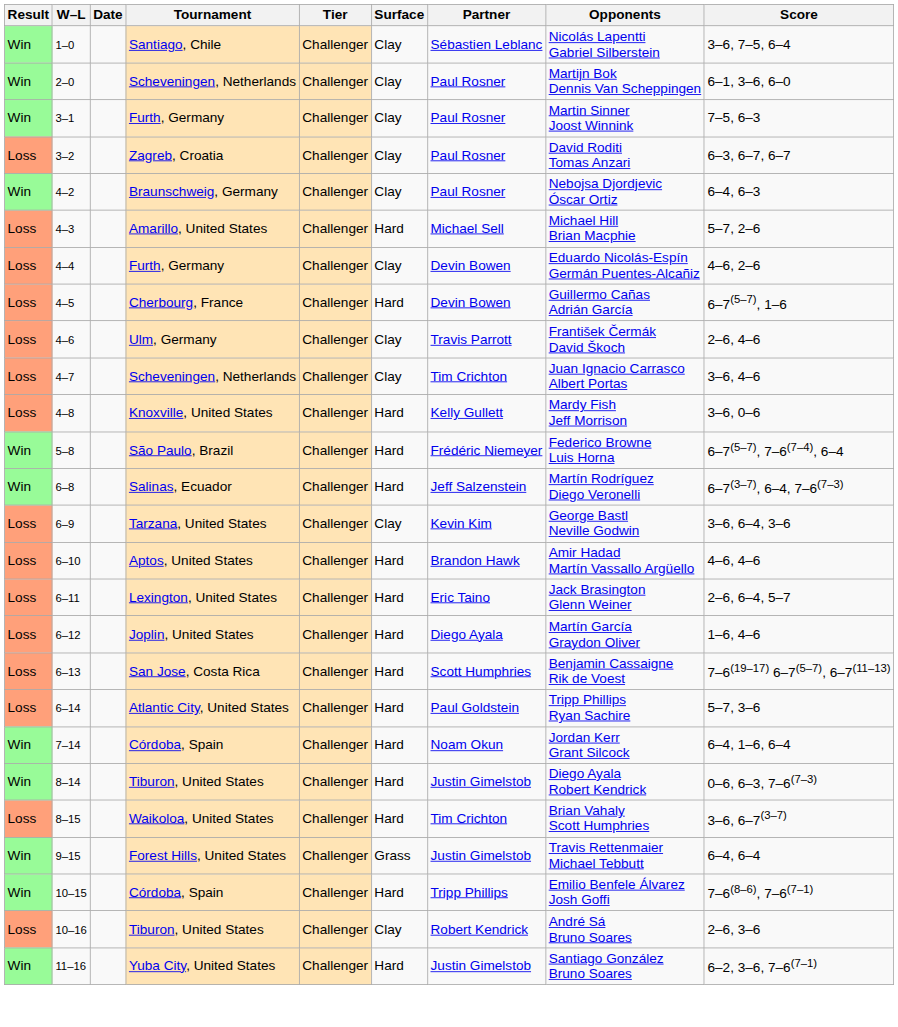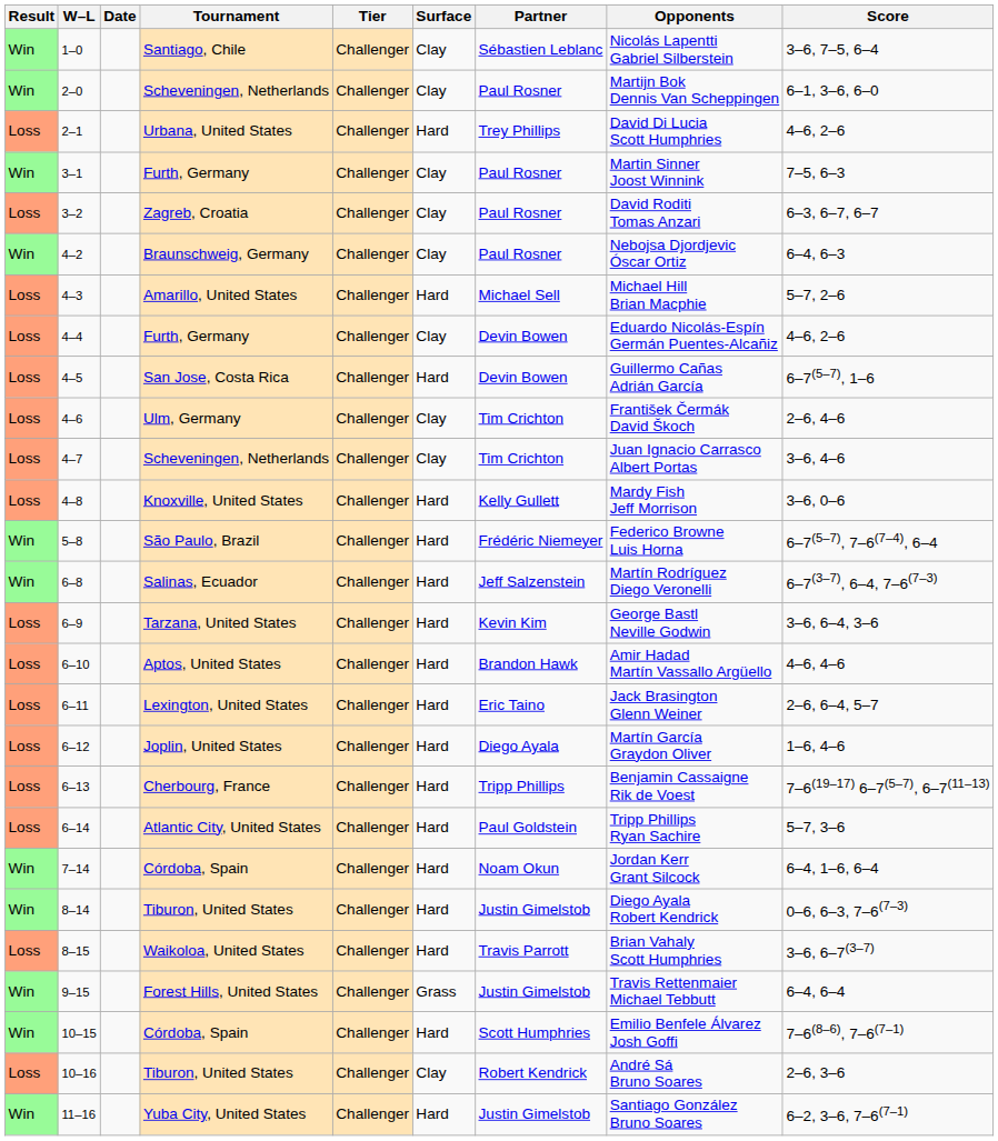 <table class="sortable wikitable">
 <tr>
 <th>Result</th>
 <th class="unsortable">W–L</th>
 <th>Date</th>
 <th>Tournament</th>
 <th>Tier</th>
 <th>Surface</th>
 <th>Partner</th>
 <th>Opponents</th>
 <th class="unsortable">Score</th>
 </tr>
 <tr>
 <td style="background:#98fb98;">Win</td>
 <td><small>1–0</small></td>
 <td></td>
 <td style="background:moccasin;"><a href='#'>Santiago</a>, Chile</td>
 <td style="background:moccasin;">Challenger</td>
 <td>Clay</td>
 <td> <a href='#'>Sébastien Leblanc</a></td>
 <td> <a href='#'>Nicolás Lapentti</a> <br>  <a href='#'>Gabriel Silberstein</a></td>
 <td>3–6, 7–5, 6–4</td>
 </tr>
 <tr>
 <td style="background:#98fb98;">Win</td>
 <td><small>2–0</small></td>
 <td></td>
 <td style="background:moccasin;"><a href='#'>Scheveningen</a>, Netherlands</td>
 <td style="background:moccasin;">Challenger</td>
 <td>Clay</td>
 <td> <a href='#'>Paul Rosner</a></td>
 <td> <a href='#'>Martijn Bok</a> <br>  <a href='#'>Dennis Van Scheppingen</a></td>
 <td>6–1, 3–6, 6–0</td>
+</tr>
+<tr>
+<td style="background:#ffa07a;">Loss</td>
+<td><small>2–1</small></td>
+<td></td>
+<td style="background:moccasin;"><a href='#'>Urbana</a>, United States</td>
+<td style="background:moccasin;">Challenger</td>
+<td>Hard</td>
+<td> <a href='#'>Trey Phillips</a></td>
+<td> <a href='#'>David Di Lucia</a> <br>  <a href='#'>Scott Humphries</a></td>
+<td>4–6, 2–6</td>
 </tr>
 <tr>
 <td style="background:#98fb98;">Win</td>
 <td><small>3–1</small></td>
 <td></td>
 <td style="background:moccasin;"><a href='#'>Furth</a>, Germany</td>
 <td style="background:moccasin;">Challenger</td>
 <td>Clay</td>
 <td> <a href='#'>Paul Rosner</a></td>
 <td> <a href='#'>Martin Sinner</a> <br>  <a href='#'>Joost Winnink</a></td>
 <td>7–5, 6–3</td>
 </tr>
 <tr>
 <td style="background:#ffa07a;">Loss</td>
 <td><small>3–2</small></td>
 <td></td>
 <td style="background:moccasin;"><a href='#'>Zagreb</a>, Croatia</td>
 <td style="background:moccasin;">Challenger</td>
 <td>Clay</td>
 <td> <a href='#'>Paul Rosner</a></td>
 <td> <a href='#'>David Roditi</a> <br>  <a href='#'>Tomas Anzari</a></td>
 <td>6–3, 6–7, 6–7</td>
 </tr>
 <tr>
 <td style="background:#98fb98;">Win</td>
 <td><small>4–2</small></td>
 <td></td>
 <td style="background:moccasin;"><a href='#'>Braunschweig</a>, Germany</td>
 <td style="background:moccasin;">Challenger</td>
 <td>Clay</td>
 <td> <a href='#'>Paul Rosner</a></td>
 <td> <a href='#'>Nebojsa Djordjevic</a> <br>  <a href='#'>Óscar Ortiz</a></td>
 <td>6–4, 6–3</td>
 </tr>
 <tr>
 <td style="background:#ffa07a;">Loss</td>
 <td><small>4–3</small></td>
 <td></td>
 <td style="background:moccasin;"><a href='#'>Amarillo</a>, United States</td>
 <td style="background:moccasin;">Challenger</td>
 <td>Hard</td>
 <td> <a href='#'>Michael Sell</a></td>
 <td> <a href='#'>Michael Hill</a> <br>  <a href='#'>Brian Macphie</a></td>
 <td>5–7, 2–6</td>
 </tr>
 <tr>
 <td style="background:#ffa07a;">Loss</td>
 <td><small>4–4</small></td>
 <td></td>
 <td style="background:moccasin;"><a href='#'>Furth</a>, Germany</td>
 <td style="background:moccasin;">Challenger</td>
 <td>Clay</td>
 <td> <a href='#'>Devin Bowen</a></td>
 <td> <a href='#'>Eduardo Nicolás-Espín</a> <br>  <a href='#'>Germán Puentes-Alcañiz</a></td>
 <td>4–6, 2–6</td>
 </tr>
 <tr>
 <td style="background:#ffa07a;">Loss</td>
 <td><small>4–5</small></td>
 <td></td>
-<td style="background:moccasin;"><a href='#'>Cherbourg</a>, France</td>
+<td style="background:moccasin;"><a href='#'>San Jose</a>, Costa Rica</td>
 <td style="background:moccasin;">Challenger</td>
 <td>Hard</td>
 <td> <a href='#'>Devin Bowen</a></td>
 <td> <a href='#'>Guillermo Cañas</a> <br>  <a href='#'>Adrián García</a></td>
 <td>6–7<sup>(5–7)</sup>, 1–6</td>
 </tr>
 <tr>
 <td style="background:#ffa07a;">Loss</td>
 <td><small>4–6</small></td>
 <td></td>
 <td style="background:moccasin;"><a href='#'>Ulm</a>, Germany</td>
 <td style="background:moccasin;">Challenger</td>
 <td>Clay</td>
-<td> <a href='#'>Travis Parrott</a></td>
+<td> <a href='#'>Tim Crichton</a></td>
 <td> <a href='#'>František Čermák</a> <br>  <a href='#'>David Škoch</a></td>
 <td>2–6, 4–6</td>
 </tr>
 <tr>
 <td style="background:#ffa07a;">Loss</td>
 <td><small>4–7</small></td>
 <td></td>
 <td style="background:moccasin;"><a href='#'>Scheveningen</a>, Netherlands</td>
 <td style="background:moccasin;">Challenger</td>
 <td>Clay</td>
 <td> <a href='#'>Tim Crichton</a></td>
 <td> <a href='#'>Juan Ignacio Carrasco</a> <br>  <a href='#'>Albert Portas</a></td>
 <td>3–6, 4–6</td>
 </tr>
 <tr>
 <td style="background:#ffa07a;">Loss</td>
 <td><small>4–8</small></td>
 <td></td>
 <td style="background:moccasin;"><a href='#'>Knoxville</a>, United States</td>
 <td style="background:moccasin;">Challenger</td>
 <td>Hard</td>
 <td> <a href='#'>Kelly Gullett</a></td>
 <td> <a href='#'>Mardy Fish</a> <br>  <a href='#'>Jeff Morrison</a></td>
 <td>3–6, 0–6</td>
 </tr>
 <tr>
 <td style="background:#98fb98;">Win</td>
 <td><small>5–8</small></td>
 <td></td>
 <td style="background:moccasin;"><a href='#'>São Paulo</a>, Brazil</td>
 <td style="background:moccasin;">Challenger</td>
 <td>Hard</td>
 <td> <a href='#'>Frédéric Niemeyer</a></td>
 <td> <a href='#'>Federico Browne</a> <br>  <a href='#'>Luis Horna</a></td>
 <td>6–7<sup>(5–7)</sup>, 7–6<sup>(7–4)</sup>, 6–4</td>
 </tr>
 <tr>
 <td style="background:#98fb98;">Win</td>
 <td><small>6–8</small></td>
 <td></td>
 <td style="background:moccasin;"><a href='#'>Salinas</a>, Ecuador</td>
 <td style="background:moccasin;">Challenger</td>
 <td>Hard</td>
 <td> <a href='#'>Jeff Salzenstein</a></td>
 <td> <a href='#'>Martín Rodríguez</a> <br>  <a href='#'>Diego Veronelli</a></td>
 <td>6–7<sup>(3–7)</sup>, 6–4, 7–6<sup>(7–3)</sup></td>
 </tr>
 <tr>
 <td style="background:#ffa07a;">Loss</td>
 <td><small>6–9</small></td>
 <td></td>
 <td style="background:moccasin;"><a href='#'>Tarzana</a>, United States</td>
 <td style="background:moccasin;">Challenger</td>
-<td>Clay</td>
+<td>Hard</td>
 <td> <a href='#'>Kevin Kim</a></td>
 <td> <a href='#'>George Bastl</a> <br>  <a href='#'>Neville Godwin</a></td>
 <td>3–6, 6–4, 3–6</td>
 </tr>
 <tr>
 <td style="background:#ffa07a;">Loss</td>
 <td><small>6–10</small></td>
 <td></td>
 <td style="background:moccasin;"><a href='#'>Aptos</a>, United States</td>
 <td style="background:moccasin;">Challenger</td>
 <td>Hard</td>
 <td> <a href='#'>Brandon Hawk</a></td>
 <td> <a href='#'>Amir Hadad</a> <br>  <a href='#'>Martín Vassallo Argüello</a></td>
 <td>4–6, 4–6</td>
 </tr>
 <tr>
 <td style="background:#ffa07a;">Loss</td>
 <td><small>6–11</small></td>
 <td></td>
 <td style="background:moccasin;"><a href='#'>Lexington</a>, United States</td>
 <td style="background:moccasin;">Challenger</td>
 <td>Hard</td>
 <td> <a href='#'>Eric Taino</a></td>
 <td> <a href='#'>Jack Brasington</a> <br>  <a href='#'>Glenn Weiner</a></td>
 <td>2–6, 6–4, 5–7</td>
 </tr>
 <tr>
 <td style="background:#ffa07a;">Loss</td>
 <td><small>6–12</small></td>
 <td></td>
 <td style="background:moccasin;"><a href='#'>Joplin</a>, United States</td>
 <td style="background:moccasin;">Challenger</td>
 <td>Hard</td>
 <td> <a href='#'>Diego Ayala</a></td>
 <td> <a href='#'>Martín García</a> <br>  <a href='#'>Graydon Oliver</a></td>
 <td>1–6, 4–6</td>
 </tr>
 <tr>
 <td style="background:#ffa07a;">Loss</td>
 <td><small>6–13</small></td>
 <td></td>
-<td style="background:moccasin;"><a href='#'>San Jose</a>, Costa Rica</td>
+<td style="background:moccasin;"><a href='#'>Cherbourg</a>, France</td>
 <td style="background:moccasin;">Challenger</td>
 <td>Hard</td>
-<td> <a href='#'>Scott Humphries</a></td>
+<td> <a href='#'>Tripp Phillips</a></td>
 <td> <a href='#'>Benjamin Cassaigne</a> <br>  <a href='#'>Rik de Voest</a></td>
 <td>7–6<sup>(19–17)</sup> 6–7<sup>(5–7)</sup>, 6–7<sup>(11–13)</sup></td>
 </tr>
 <tr>
 <td style="background:#ffa07a;">Loss</td>
 <td><small>6–14</small></td>
 <td></td>
 <td style="background:moccasin;"><a href='#'>Atlantic City</a>, United States</td>
 <td style="background:moccasin;">Challenger</td>
 <td>Hard</td>
 <td> <a href='#'>Paul Goldstein</a></td>
 <td> <a href='#'>Tripp Phillips</a> <br>  <a href='#'>Ryan Sachire</a></td>
 <td>5–7, 3–6</td>
 </tr>
 <tr>
 <td style="background:#98fb98;">Win</td>
 <td><small>7–14</small></td>
 <td></td>
 <td style="background:moccasin;"><a href='#'>Córdoba</a>, Spain</td>
 <td style="background:moccasin;">Challenger</td>
 <td>Hard</td>
 <td> <a href='#'>Noam Okun</a></td>
 <td> <a href='#'>Jordan Kerr</a> <br>  <a href='#'>Grant Silcock</a></td>
 <td>6–4, 1–6, 6–4</td>
 </tr>
 <tr>
 <td style="background:#98fb98;">Win</td>
 <td><small>8–14</small></td>
 <td></td>
 <td style="background:moccasin;"><a href='#'>Tiburon</a>, United States</td>
 <td style="background:moccasin;">Challenger</td>
 <td>Hard</td>
 <td> <a href='#'>Justin Gimelstob</a></td>
 <td> <a href='#'>Diego Ayala</a> <br>  <a href='#'>Robert Kendrick</a></td>
 <td>0–6, 6–3, 7–6<sup>(7–3)</sup></td>
 </tr>
 <tr>
 <td style="background:#ffa07a;">Loss</td>
 <td><small>8–15</small></td>
 <td></td>
 <td style="background:moccasin;"><a href='#'>Waikoloa</a>, United States</td>
 <td style="background:moccasin;">Challenger</td>
 <td>Hard</td>
-<td> <a href='#'>Tim Crichton</a></td>
+<td> <a href='#'>Travis Parrott</a></td>
 <td> <a href='#'>Brian Vahaly</a> <br>  <a href='#'>Scott Humphries</a></td>
 <td>3–6, 6–7<sup>(3–7)</sup></td>
 </tr>
 <tr>
 <td style="background:#98fb98;">Win</td>
 <td><small>9–15</small></td>
 <td></td>
 <td style="background:moccasin;"><a href='#'>Forest Hills</a>, United States</td>
 <td style="background:moccasin;">Challenger</td>
 <td>Grass</td>
 <td> <a href='#'>Justin Gimelstob</a></td>
 <td> <a href='#'>Travis Rettenmaier</a> <br>  <a href='#'>Michael Tebbutt</a></td>
 <td>6–4, 6–4</td>
 </tr>
 <tr>
 <td style="background:#98fb98;">Win</td>
 <td><small>10–15</small></td>
 <td></td>
 <td style="background:moccasin;"><a href='#'>Córdoba</a>, Spain</td>
 <td style="background:moccasin;">Challenger</td>
 <td>Hard</td>
-<td> <a href='#'>Tripp Phillips</a></td>
+<td> <a href='#'>Scott Humphries</a></td>
 <td> <a href='#'>Emilio Benfele Álvarez</a> <br>  <a href='#'>Josh Goffi</a></td>
 <td>7–6<sup>(8–6)</sup>, 7–6<sup>(7–1)</sup></td>
 </tr>
 <tr>
 <td style="background:#ffa07a;">Loss</td>
 <td><small>10–16</small></td>
 <td></td>
 <td style="background:moccasin;"><a href='#'>Tiburon</a>, United States</td>
 <td style="background:moccasin;">Challenger</td>
 <td>Clay</td>
 <td> <a href='#'>Robert Kendrick</a></td>
 <td> <a href='#'>André Sá</a> <br>  <a href='#'>Bruno Soares</a></td>
 <td>2–6, 3–6</td>
 </tr>
 <tr>
 <td style="background:#98fb98;">Win</td>
 <td><small>11–16</small></td>
 <td></td>
 <td style="background:moccasin;"><a href='#'>Yuba City</a>, United States</td>
 <td style="background:moccasin;">Challenger</td>
 <td>Hard</td>
 <td> <a href='#'>Justin Gimelstob</a></td>
 <td> <a href='#'>Santiago González</a> <br>  <a href='#'>Bruno Soares</a></td>
 <td>6–2, 3–6, 7–6<sup>(7–1)</sup></td>
 </tr>
 </table>
